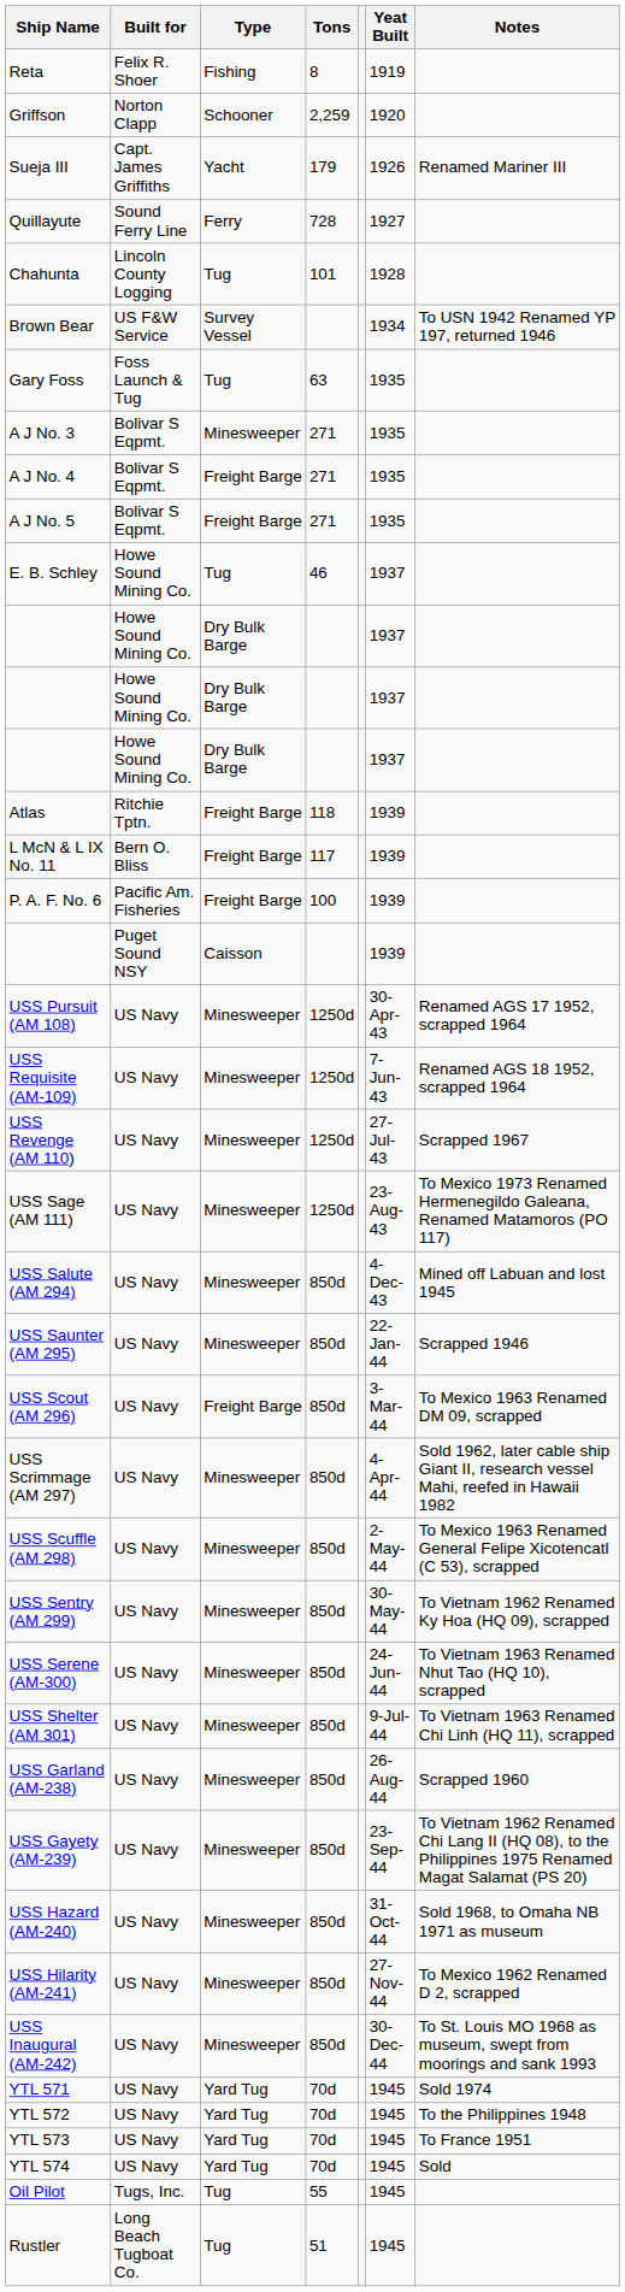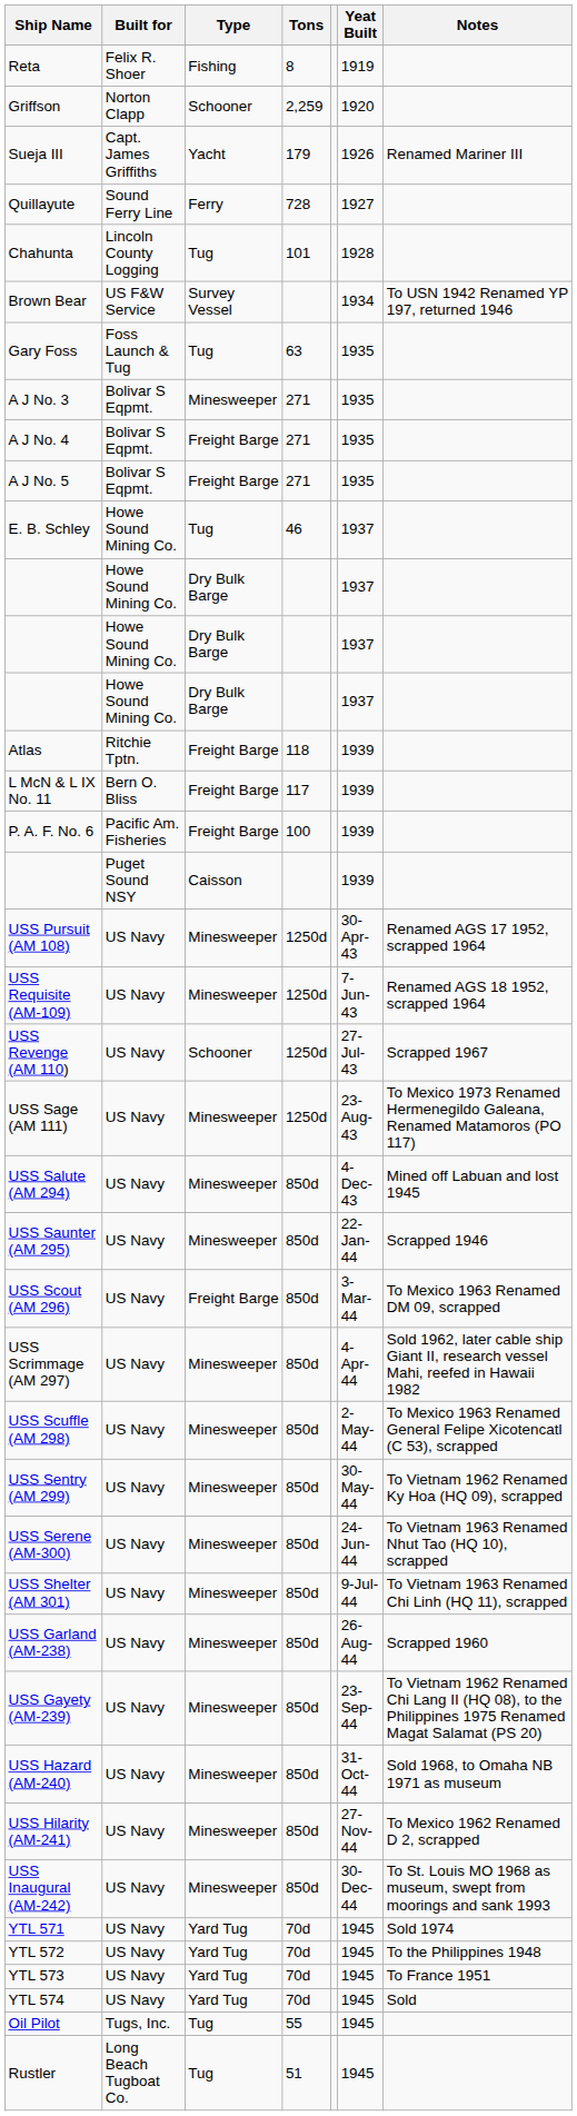 <table class="wikitable collapsible">
 <tr>
 <th>Ship Name</th>
 <th>Built for</th>
 <th>Type</th>
 <th>Tons</th>
 <th></th>
 <th>Yeat Built</th>
 <th>Notes</th>
 </tr>
 <tr>
 <td>Reta</td>
 <td>Felix R. Shoer</td>
 <td>Fishing</td>
 <td>8</td>
 <td></td>
 <td>1919</td>
 <td></td>
 </tr>
 <tr>
 <td>Griffson</td>
 <td>Norton Clapp</td>
 <td>Schooner</td>
 <td>2,259</td>
 <td></td>
 <td>1920</td>
 <td></td>
 </tr>
 <tr>
 <td>Sueja III</td>
 <td>Capt. James Griffiths</td>
 <td>Yacht</td>
 <td>179</td>
 <td></td>
 <td>1926</td>
 <td>Renamed Mariner III</td>
 </tr>
 <tr>
 <td>Quillayute</td>
 <td>Sound Ferry Line</td>
 <td>Ferry</td>
 <td>728</td>
 <td></td>
 <td>1927</td>
 <td></td>
 </tr>
 <tr>
 <td>Chahunta</td>
 <td>Lincoln County Logging</td>
 <td>Tug</td>
 <td>101</td>
 <td></td>
 <td>1928</td>
 <td></td>
 </tr>
 <tr>
 <td>Brown Bear</td>
 <td>US F&W Service</td>
 <td>Survey Vessel</td>
 <td></td>
 <td></td>
 <td>1934</td>
 <td>To USN 1942 Renamed YP 197, returned 1946</td>
 </tr>
 <tr>
 <td>Gary Foss</td>
 <td>Foss Launch & Tug</td>
 <td>Tug</td>
 <td>63</td>
 <td></td>
 <td>1935</td>
 <td></td>
 </tr>
 <tr>
 <td>A J No. 3</td>
 <td>Bolivar S Eqpmt.</td>
 <td>Minesweeper</td>
 <td>271</td>
 <td></td>
 <td>1935</td>
 <td></td>
 </tr>
 <tr>
 <td>A J No. 4</td>
 <td>Bolivar S Eqpmt.</td>
 <td>Freight Barge</td>
 <td>271</td>
 <td></td>
 <td>1935</td>
 <td></td>
 </tr>
 <tr>
 <td>A J No. 5</td>
 <td>Bolivar S Eqpmt.</td>
 <td>Freight Barge</td>
 <td>271</td>
 <td></td>
 <td>1935</td>
 <td></td>
 </tr>
 <tr>
 <td>E. B. Schley</td>
 <td>Howe Sound Mining Co.</td>
 <td>Tug</td>
 <td>46</td>
 <td></td>
 <td>1937</td>
 <td></td>
 </tr>
 <tr>
 <td></td>
 <td>Howe Sound Mining Co.</td>
 <td>Dry Bulk Barge</td>
 <td></td>
 <td></td>
 <td>1937</td>
 <td></td>
 </tr>
 <tr>
 <td></td>
 <td>Howe Sound Mining Co.</td>
 <td>Dry Bulk Barge</td>
 <td></td>
 <td></td>
 <td>1937</td>
 <td></td>
 </tr>
 <tr>
 <td></td>
 <td>Howe Sound Mining Co.</td>
 <td>Dry Bulk Barge</td>
 <td></td>
 <td></td>
 <td>1937</td>
 <td></td>
 </tr>
 <tr>
 <td>Atlas</td>
 <td>Ritchie Tptn.</td>
 <td>Freight Barge</td>
 <td>118</td>
 <td></td>
 <td>1939</td>
 <td></td>
 </tr>
 <tr>
 <td>L McN & L IX No. 11</td>
 <td>Bern O. Bliss</td>
 <td>Freight Barge</td>
 <td>117</td>
 <td></td>
 <td>1939</td>
 <td></td>
 </tr>
 <tr>
 <td>P. A. F. No. 6</td>
 <td>Pacific Am. Fisheries</td>
 <td>Freight Barge</td>
 <td>100</td>
 <td></td>
 <td>1939</td>
 <td></td>
 </tr>
 <tr>
 <td></td>
 <td>Puget Sound NSY</td>
 <td>Caisson</td>
 <td></td>
 <td></td>
 <td>1939</td>
 <td></td>
 </tr>
 <tr>
 <td><a href='#'>USS Pursuit (AM 108)</a></td>
 <td>US Navy</td>
 <td>Minesweeper</td>
 <td>1250d</td>
 <td></td>
 <td>30-Apr-43</td>
 <td>Renamed AGS 17 1952, scrapped 1964</td>
 </tr>
 <tr>
 <td><a href='#'>USS Requisite (AM-109)</a></td>
 <td>US Navy</td>
 <td>Minesweeper</td>
 <td>1250d</td>
 <td></td>
 <td>7-Jun-43</td>
 <td>Renamed AGS 18 1952, scrapped 1964</td>
 </tr>
 <tr>
 <td><a href='#'>USS Revenge (AM 110</a>)</td>
 <td>US Navy</td>
-<td>Minesweeper</td>
+<td>Schooner</td>
 <td>1250d</td>
 <td></td>
 <td>27-Jul-43</td>
 <td>Scrapped 1967</td>
 </tr>
 <tr>
 <td>USS Sage (AM 111)</td>
 <td>US Navy</td>
 <td>Minesweeper</td>
 <td>1250d</td>
 <td></td>
 <td>23-Aug-43</td>
 <td>To Mexico 1973 Renamed Hermenegildo Galeana, Renamed Matamoros (PO 117)</td>
 </tr>
 <tr>
 <td><a href='#'>USS Salute (AM 294)</a></td>
 <td>US Navy</td>
 <td>Minesweeper</td>
 <td>850d</td>
 <td></td>
 <td>4-Dec-43</td>
 <td>Mined off Labuan and lost 1945</td>
 </tr>
 <tr>
 <td><a href='#'>USS Saunter (AM 295)</a></td>
 <td>US Navy</td>
 <td>Minesweeper</td>
 <td>850d</td>
 <td></td>
 <td>22-Jan-44</td>
 <td>Scrapped 1946</td>
 </tr>
 <tr>
 <td><a href='#'>USS Scout (AM 296)</a></td>
 <td>US Navy</td>
 <td>Freight Barge</td>
 <td>850d</td>
 <td></td>
 <td>3-Mar-44</td>
 <td>To Mexico 1963 Renamed DM 09, scrapped</td>
 </tr>
 <tr>
 <td>USS Scrimmage (AM 297)</td>
 <td>US Navy</td>
 <td>Minesweeper</td>
 <td>850d</td>
 <td></td>
 <td>4-Apr-44</td>
 <td>Sold 1962, later cable ship Giant II, research vessel Mahi, reefed in Hawaii 1982</td>
 </tr>
 <tr>
 <td><a href='#'>USS Scuffle (AM 298)</a></td>
 <td>US Navy</td>
 <td>Minesweeper</td>
 <td>850d</td>
 <td></td>
 <td>2-May-44</td>
 <td>To Mexico 1963 Renamed General Felipe Xicotencatl (C 53), scrapped</td>
 </tr>
 <tr>
 <td><a href='#'>USS Sentry (AM 299)</a></td>
 <td>US Navy</td>
 <td>Minesweeper</td>
 <td>850d</td>
 <td></td>
 <td>30-May-44</td>
 <td>To Vietnam 1962 Renamed Ky Hoa (HQ 09), scrapped</td>
 </tr>
 <tr>
 <td><a href='#'>USS Serene (AM-300)</a></td>
 <td>US Navy</td>
 <td>Minesweeper</td>
 <td>850d</td>
 <td></td>
 <td>24-Jun-44</td>
 <td>To Vietnam 1963 Renamed Nhut Tao (HQ 10), scrapped</td>
 </tr>
 <tr>
 <td><a href='#'>USS Shelter (AM 301)</a></td>
 <td>US Navy</td>
 <td>Minesweeper</td>
 <td>850d</td>
 <td></td>
 <td>9-Jul-44</td>
 <td>To Vietnam 1963 Renamed Chi Linh (HQ 11), scrapped</td>
 </tr>
 <tr>
 <td><a href='#'>USS Garland (AM-238)</a></td>
 <td>US Navy</td>
 <td>Minesweeper</td>
 <td>850d</td>
 <td></td>
 <td>26-Aug-44</td>
 <td>Scrapped 1960</td>
 </tr>
 <tr>
 <td><a href='#'>USS Gayety (AM-239)</a></td>
 <td>US Navy</td>
 <td>Minesweeper</td>
 <td>850d</td>
 <td></td>
 <td>23-Sep-44</td>
 <td>To Vietnam 1962 Renamed Chi Lang II (HQ 08), to the Philippines 1975 Renamed Magat Salamat (PS 20)</td>
 </tr>
 <tr>
 <td><a href='#'>USS Hazard (AM-240)</a></td>
 <td>US Navy</td>
 <td>Minesweeper</td>
 <td>850d</td>
 <td></td>
 <td>31-Oct-44</td>
 <td>Sold 1968, to Omaha NB 1971 as museum</td>
 </tr>
 <tr>
 <td><a href='#'>USS Hilarity (AM-241)</a></td>
 <td>US Navy</td>
 <td>Minesweeper</td>
 <td>850d</td>
 <td></td>
 <td>27-Nov-44</td>
 <td>To Mexico 1962 Renamed D 2, scrapped</td>
 </tr>
 <tr>
 <td><a href='#'>USS Inaugural (AM-242)</a></td>
 <td>US Navy</td>
 <td>Minesweeper</td>
 <td>850d</td>
 <td></td>
 <td>30-Dec-44</td>
 <td>To St. Louis MO 1968 as museum, swept from moorings and sank 1993</td>
 </tr>
 <tr>
 <td><a href='#'>YTL 571</a></td>
 <td>US Navy</td>
 <td>Yard Tug</td>
 <td>70d</td>
 <td></td>
 <td>1945</td>
 <td>Sold 1974</td>
 </tr>
 <tr>
 <td>YTL 572</td>
 <td>US Navy</td>
 <td>Yard Tug</td>
 <td>70d</td>
 <td></td>
 <td>1945</td>
 <td>To the Philippines 1948</td>
 </tr>
 <tr>
 <td>YTL 573</td>
 <td>US Navy</td>
 <td>Yard Tug</td>
 <td>70d</td>
 <td></td>
 <td>1945</td>
 <td>To France 1951</td>
 </tr>
 <tr>
 <td>YTL 574</td>
 <td>US Navy</td>
 <td>Yard Tug</td>
 <td>70d</td>
 <td></td>
 <td>1945</td>
 <td>Sold</td>
 </tr>
 <tr>
 <td><a href='#'>Oil Pilot</a></td>
 <td>Tugs, Inc.</td>
 <td>Tug</td>
 <td>55</td>
 <td></td>
 <td>1945</td>
 <td></td>
 </tr>
 <tr>
 <td>Rustler</td>
 <td>Long Beach Tugboat Co.</td>
 <td>Tug</td>
 <td>51</td>
 <td></td>
 <td>1945</td>
 <td></td>
 </tr>
 </table>
